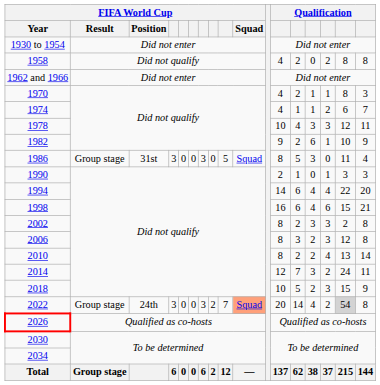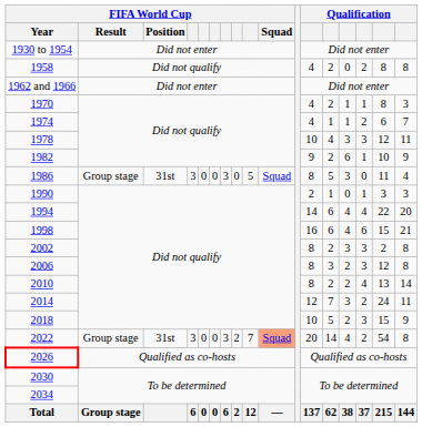 <table class="wikitable" style="text-align: center;">
 <tr>
 <th colspan=10><a href='#'>FIFA World Cup</a></th>
 <th rowspan=29></th>
 <th colspan=7><a href='#'>Qualification</a></th>
 </tr>
 <tr>
 <th>Year</th>
 <th>Result</th>
 <th>Position</th>
 <th></th>
 <th></th>
 <th></th>
 <th></th>
 <th></th>
 <th></th>
 <th>Squad</th>
 <th></th>
 <th></th>
 <th></th>
 <th></th>
 <th></th>
 <th></th>
 </tr>
 <tr>
 <td><a href='#'>1930</a> to <a href='#'>1954</a></td>
 <td colspan=9><em>Did not enter</em></td>
 <td colspan=6><em>Did not enter</em></td>
 </tr>
 <tr>
 <td> <a href='#'>1958</a></td>
 <td colspan=9><em>Did not qualify</em></td>
 <td>4</td>
 <td>2</td>
 <td>0</td>
 <td>2</td>
 <td>8</td>
 <td>8</td>
 </tr>
 <tr>
 <td><a href='#'>1962</a> and <a href='#'>1966</a></td>
 <td colspan=9><em>Did not enter</em></td>
 <td colspan=6><em>Did not enter</em></td>
 </tr>
 <tr>
 <td> <a href='#'>1970</a></td>
 <td colspan=9 rowspan=4><em>Did not qualify</em></td>
 <td>4</td>
 <td>2</td>
 <td>1</td>
 <td>1</td>
 <td>8</td>
 <td>3</td>
 </tr>
 <tr>
 <td> <a href='#'>1974</a></td>
 <td>4</td>
 <td>1</td>
 <td>1</td>
 <td>2</td>
 <td>6</td>
 <td>7</td>
 </tr>
 <tr>
 <td> <a href='#'>1978</a></td>
 <td>10</td>
 <td>4</td>
 <td>3</td>
 <td>3</td>
 <td>12</td>
 <td>11</td>
 </tr>
 <tr>
 <td> <a href='#'>1982</a></td>
 <td>9</td>
 <td>2</td>
 <td>6</td>
 <td>1</td>
 <td>10</td>
 <td>9</td>
 </tr>
 <tr>
 <td> <a href='#'>1986</a></td>
 <td>Group stage</td>
 <td>31st</td>
 <td>3</td>
 <td>0</td>
 <td>0</td>
 <td>3</td>
 <td>0</td>
 <td>5</td>
 <td><a href='#'>Squad</a></td>
 <td>8</td>
 <td>5</td>
 <td>3</td>
 <td>0</td>
 <td>11</td>
 <td>4</td>
 </tr>
 <tr>
 <td> <a href='#'>1990</a></td>
 <td colspan=9 rowspan=8><em>Did not qualify</em></td>
 <td>2</td>
 <td>1</td>
 <td>0</td>
 <td>1</td>
 <td>3</td>
 <td>3</td>
 </tr>
 <tr>
 <td> <a href='#'>1994</a></td>
 <td>14</td>
 <td>6</td>
 <td>4</td>
 <td>4</td>
 <td>22</td>
 <td>20</td>
 </tr>
 <tr>
 <td> <a href='#'>1998</a></td>
 <td>16</td>
 <td>6</td>
 <td>4</td>
 <td>6</td>
 <td>15</td>
 <td>21</td>
 </tr>
 <tr>
 <td>  <a href='#'>2002</a></td>
 <td>8</td>
 <td>2</td>
 <td>3</td>
 <td>3</td>
 <td>2</td>
 <td>8</td>
 </tr>
 <tr>
 <td> <a href='#'>2006</a></td>
 <td>8</td>
 <td>3</td>
 <td>2</td>
 <td>3</td>
 <td>12</td>
 <td>8</td>
 </tr>
 <tr>
 <td> <a href='#'>2010</a></td>
 <td>8</td>
 <td>2</td>
 <td>2</td>
 <td>4</td>
 <td>13</td>
 <td>14</td>
 </tr>
 <tr>
 <td> <a href='#'>2014</a></td>
 <td>12</td>
 <td>7</td>
 <td>3</td>
 <td>2</td>
 <td>24</td>
 <td>11</td>
 </tr>
 <tr>
 <td> <a href='#'>2018</a></td>
 <td>10</td>
 <td>5</td>
 <td>2</td>
 <td>3</td>
 <td>15</td>
 <td>9</td>
 </tr>
 <tr>
 <td> <a href='#'>2022</a></td>
 <td>Group stage</td>
-<td>24th</td>
+<td>31st</td>
 <td>3</td>
 <td>0</td>
 <td>0</td>
 <td>3</td>
 <td>2</td>
 <td>7</td>
 <td style="background: lightsalmon;"><a href='#'>Squad</a></td>
 <td>20</td>
 <td>14</td>
 <td>4</td>
 <td>2</td>
-<td style="background: lightgrey;">54</td>
+<td>54</td>
 <td>8</td>
 </tr>
 <tr>
 <td style="border: 3px solid red">   <a href='#'>2026</a></td>
 <td colspan=9><em>Qualified as co-hosts</em></td>
 <td colspan=8><em>Qualified as co-hosts</em></td>
 </tr>
 <tr>
 <td>   <a href='#'>2030</a></td>
 <td colspan=9 rowspan=2><em>To be determined</em></td>
 <td colspan=8 rowspan=2><em>To be determined</em></td>
 </tr>
 <tr>
 <td> <a href='#'>2034</a></td>
 </tr>
 <tr>
 <th>Total</th>
 <th>Group stage</th>
 <th></th>
 <th>6</th>
 <th>0</th>
 <th>0</th>
 <th>6</th>
 <th>2</th>
 <th>12</th>
 <th>—</th>
 <th>137</th>
 <th>62</th>
 <th>38</th>
 <th>37</th>
 <th>215</th>
 <th>144</th>
 </tr>
 </table>
